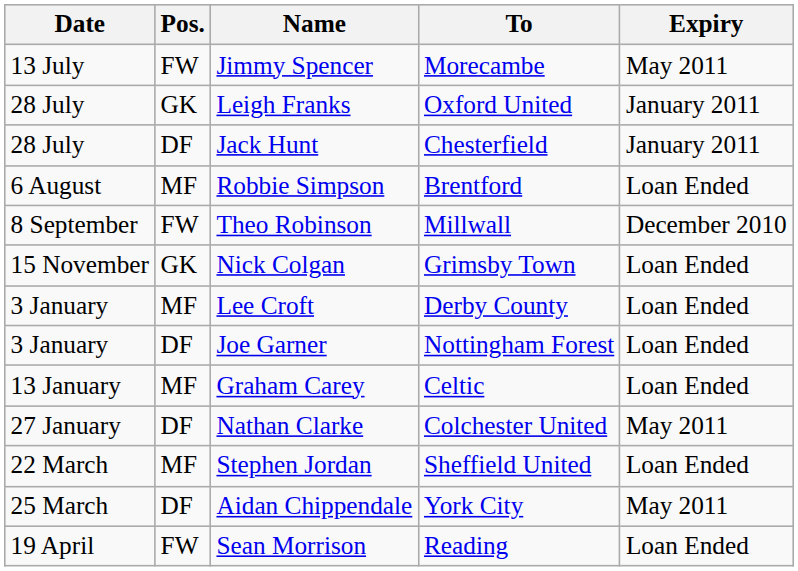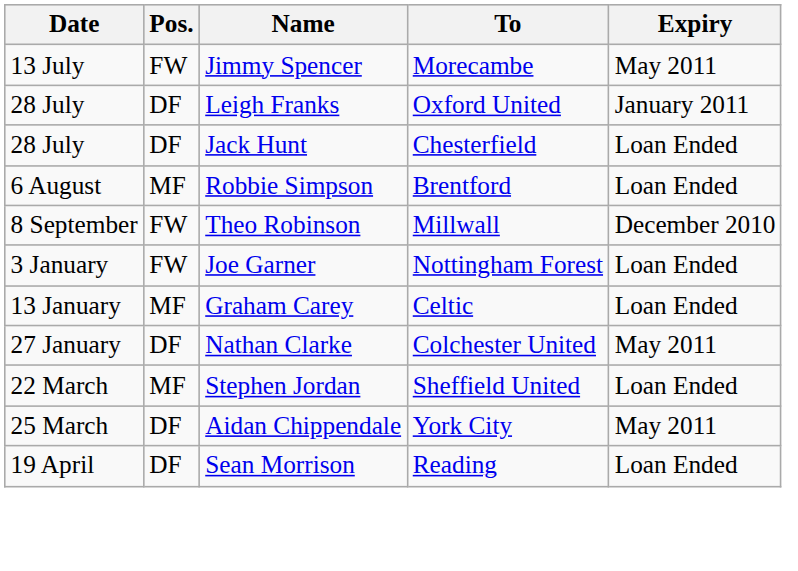 <table class="wikitable">
 <tr>
 <th>Date</th>
 <th>Pos.</th>
 <th>Name</th>
 <th>To</th>
 <th>Expiry</th>
 </tr>
 <tr>
 <td>13 July</td>
 <td>FW</td>
 <td> <a href='#'>Jimmy Spencer</a></td>
 <td> <a href='#'>Morecambe</a></td>
 <td>May 2011</td>
 </tr>
 <tr>
 <td>28 July</td>
-<td>GK</td>
+<td>DF</td>
 <td> <a href='#'>Leigh Franks</a></td>
 <td> <a href='#'>Oxford United</a></td>
 <td>January 2011</td>
 </tr>
 <tr>
 <td>28 July</td>
 <td>DF</td>
 <td> <a href='#'>Jack Hunt</a></td>
 <td> <a href='#'>Chesterfield</a></td>
-<td>January 2011</td>
+<td>Loan Ended</td>
 </tr>
 <tr>
 <td>6 August</td>
 <td>MF</td>
 <td> <a href='#'>Robbie Simpson</a></td>
 <td> <a href='#'>Brentford</a></td>
 <td>Loan Ended</td>
 </tr>
 <tr>
 <td>8 September</td>
 <td>FW</td>
 <td> <a href='#'>Theo Robinson</a></td>
 <td> <a href='#'>Millwall</a></td>
 <td>December 2010</td>
 </tr>
 <tr>
-<td>15 November</td>
-<td>GK</td>
-<td> <a href='#'>Nick Colgan</a></td>
-<td> <a href='#'>Grimsby Town</a></td>
-<td>Loan Ended</td>
-</tr>
-<tr>
 <td>3 January</td>
-<td>MF</td>
-<td> <a href='#'>Lee Croft</a></td>
-<td> <a href='#'>Derby County</a></td>
-<td>Loan Ended</td>
-</tr>
-<tr>
-<td>3 January</td>
-<td>DF</td>
+<td>FW</td>
 <td> <a href='#'>Joe Garner</a></td>
 <td> <a href='#'>Nottingham Forest</a></td>
 <td>Loan Ended</td>
 </tr>
 <tr>
 <td>13 January</td>
 <td>MF</td>
 <td> <a href='#'>Graham Carey</a></td>
 <td> <a href='#'>Celtic</a></td>
 <td>Loan Ended</td>
 </tr>
 <tr>
 <td>27 January</td>
 <td>DF</td>
 <td> <a href='#'>Nathan Clarke</a></td>
 <td> <a href='#'>Colchester United</a></td>
 <td>May 2011</td>
 </tr>
 <tr>
 <td>22 March</td>
 <td>MF</td>
 <td> <a href='#'>Stephen Jordan</a></td>
 <td> <a href='#'>Sheffield United</a></td>
 <td>Loan Ended</td>
 </tr>
 <tr>
 <td>25 March</td>
 <td>DF</td>
 <td> <a href='#'>Aidan Chippendale</a></td>
 <td> <a href='#'>York City</a></td>
 <td>May 2011</td>
 </tr>
 <tr>
 <td>19 April</td>
-<td>FW</td>
+<td>DF</td>
 <td> <a href='#'>Sean Morrison</a></td>
 <td> <a href='#'>Reading</a></td>
 <td>Loan Ended</td>
 </tr>
 </table>
